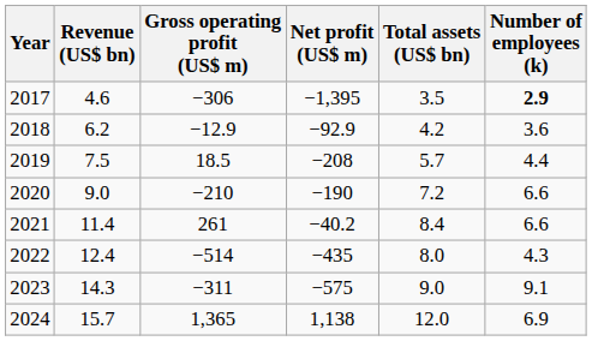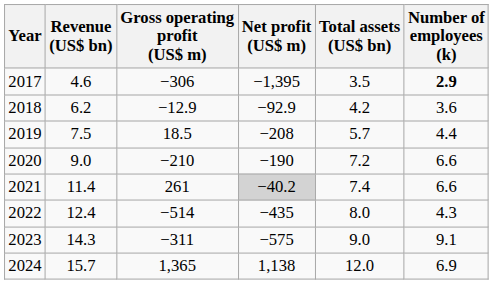 <table class="wikitable" style="text-align:center">
 <tr>
 <th>Year</th>
 <th>Revenue<br>(US$ bn)</th>
 <th>Gross operating<br>profit<br>(US$ m)</th>
 <th>Net profit<br>(US$ m)</th>
 <th>Total assets<br>(US$ bn)</th>
 <th>Number of<br>employees<br>(k)</th>
 </tr>
 <tr>
 <td>2017</td>
 <td>4.6</td>
 <td><span>−306</span></td>
 <td><span>−1,395</span></td>
 <td>3.5</td>
 <td><strong>2.9</strong></td>
 </tr>
 <tr>
 <td>2018</td>
 <td>6.2</td>
 <td><span>−12.9</span></td>
 <td><span>−92.9</span></td>
 <td>4.2</td>
 <td>3.6</td>
 </tr>
 <tr>
 <td>2019</td>
 <td>7.5</td>
 <td>18.5</td>
 <td><span>−208</span></td>
 <td>5.7</td>
 <td>4.4</td>
 </tr>
 <tr>
 <td>2020</td>
 <td>9.0</td>
 <td><span>−210</span></td>
 <td><span>−190</span></td>
 <td>7.2</td>
 <td>6.6</td>
 </tr>
 <tr>
 <td>2021</td>
 <td>11.4</td>
 <td>261</td>
-<td><span>−40.2</span></td>
-<td>8.4</td>
+<td style="background: lightgrey;"><span>−40.2</span></td>
+<td>7.4</td>
 <td>6.6</td>
 </tr>
 <tr>
 <td>2022</td>
 <td>12.4</td>
 <td><span>−514</span></td>
 <td><span>−435</span></td>
 <td>8.0</td>
 <td>4.3</td>
 </tr>
 <tr>
 <td>2023</td>
 <td>14.3</td>
 <td><span>−311</span></td>
 <td><span>−575</span></td>
 <td>9.0</td>
 <td>9.1</td>
 </tr>
 <tr>
 <td>2024</td>
 <td>15.7</td>
 <td>1,365</td>
 <td>1,138</td>
 <td>12.0</td>
 <td>6.9</td>
 </tr>
 </table>
